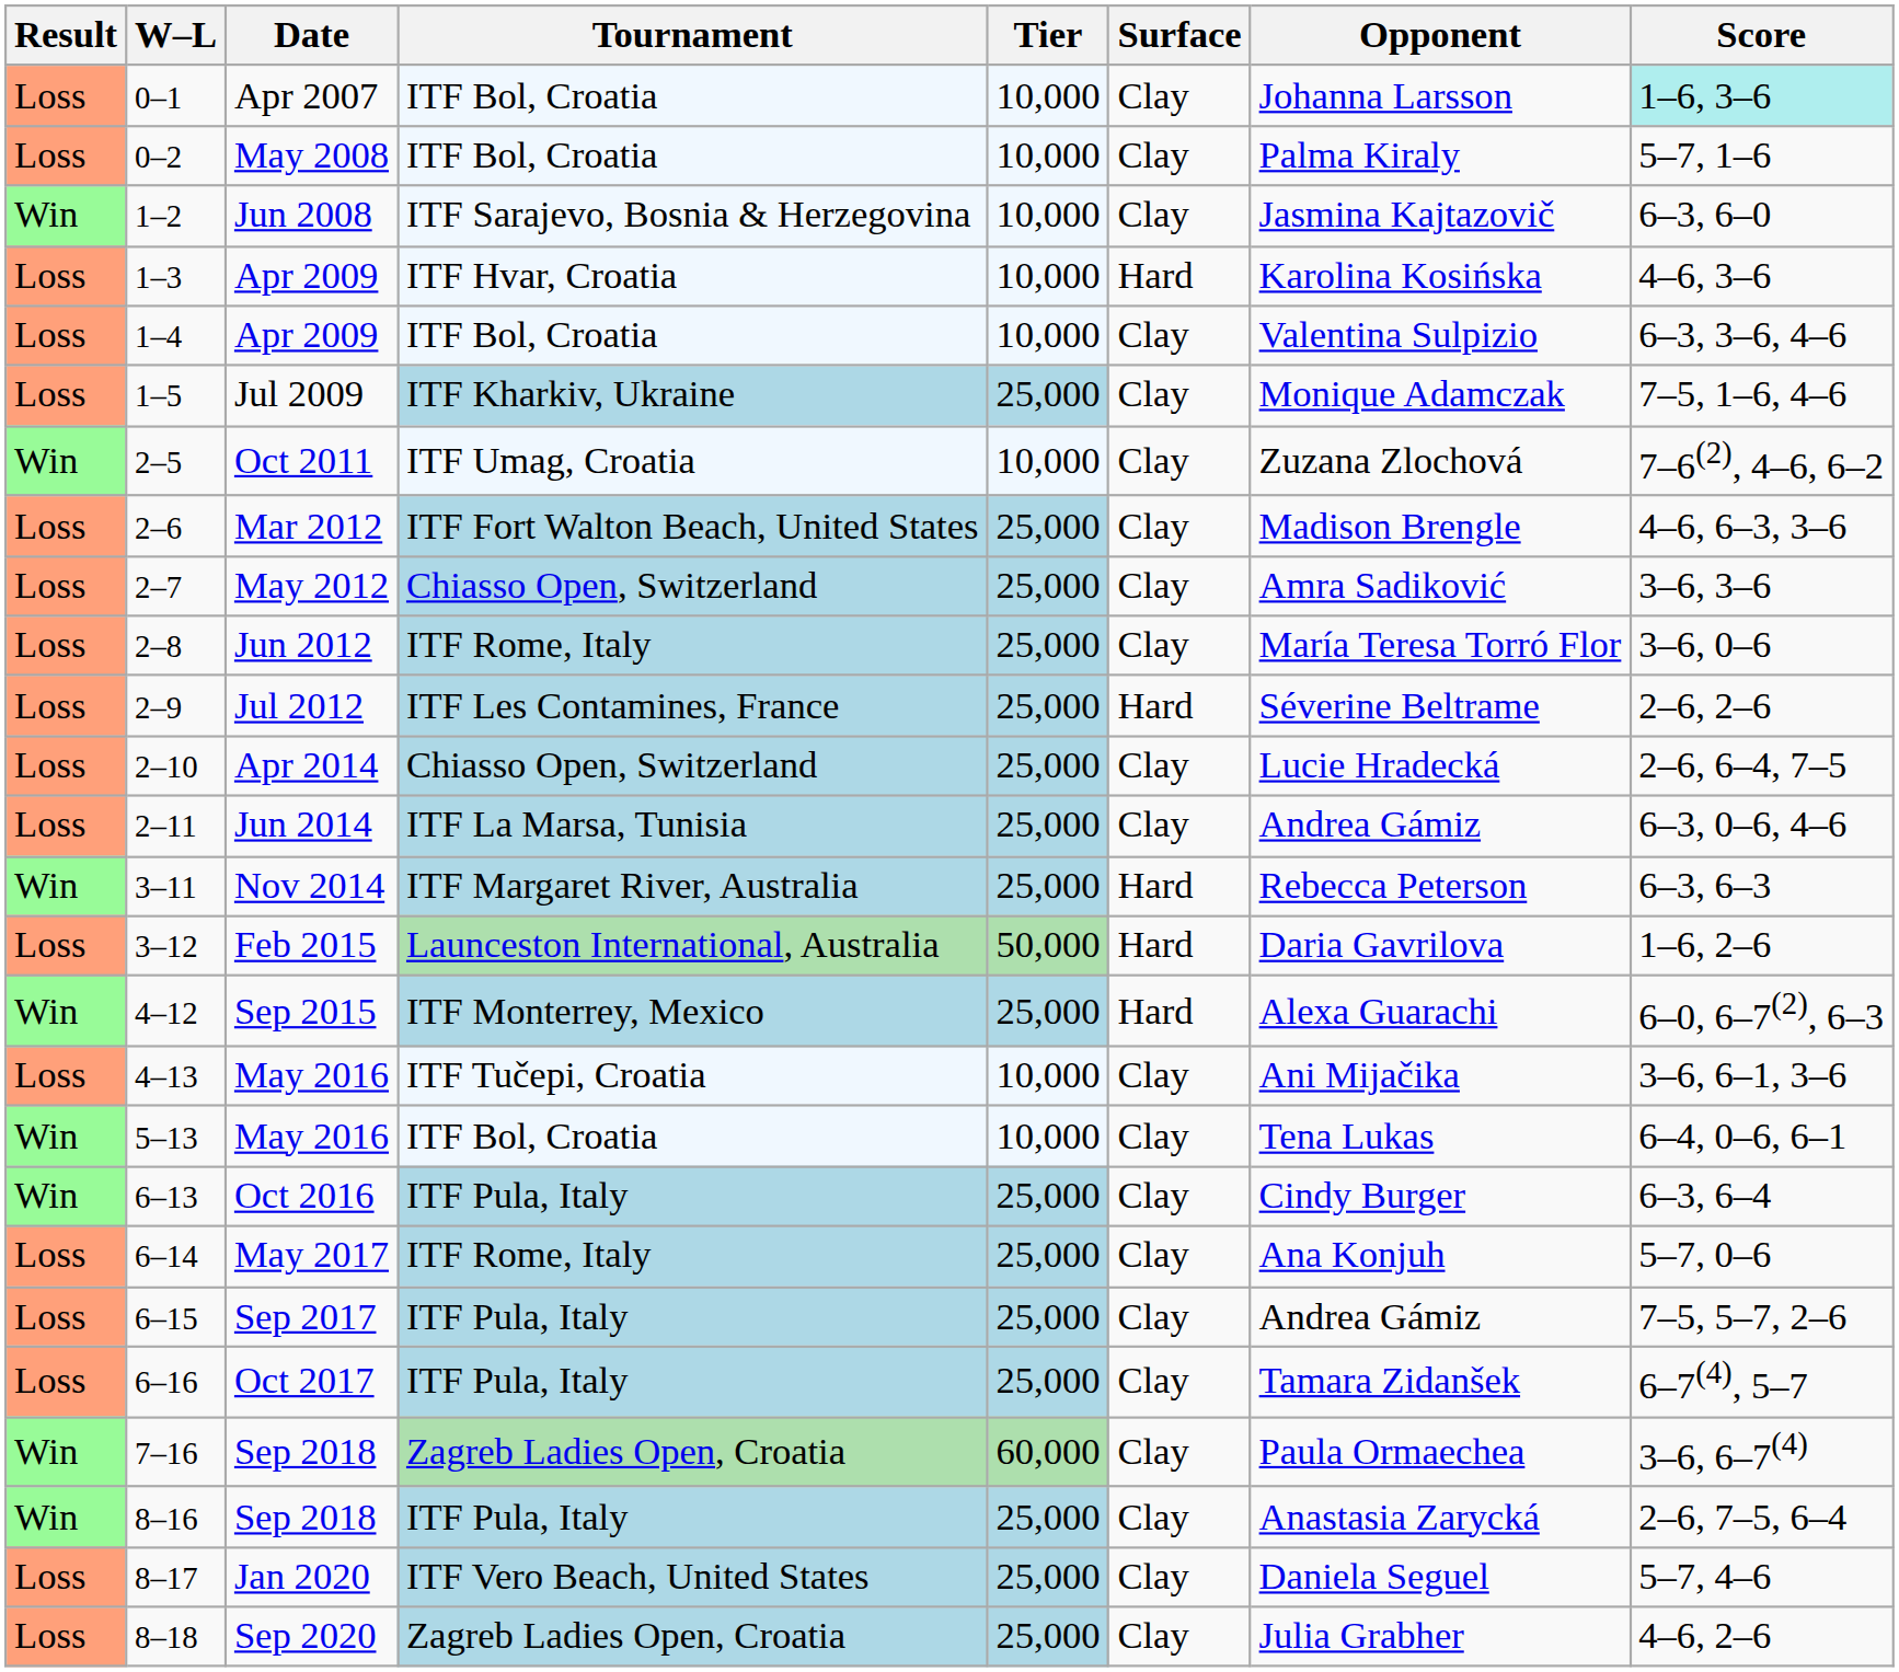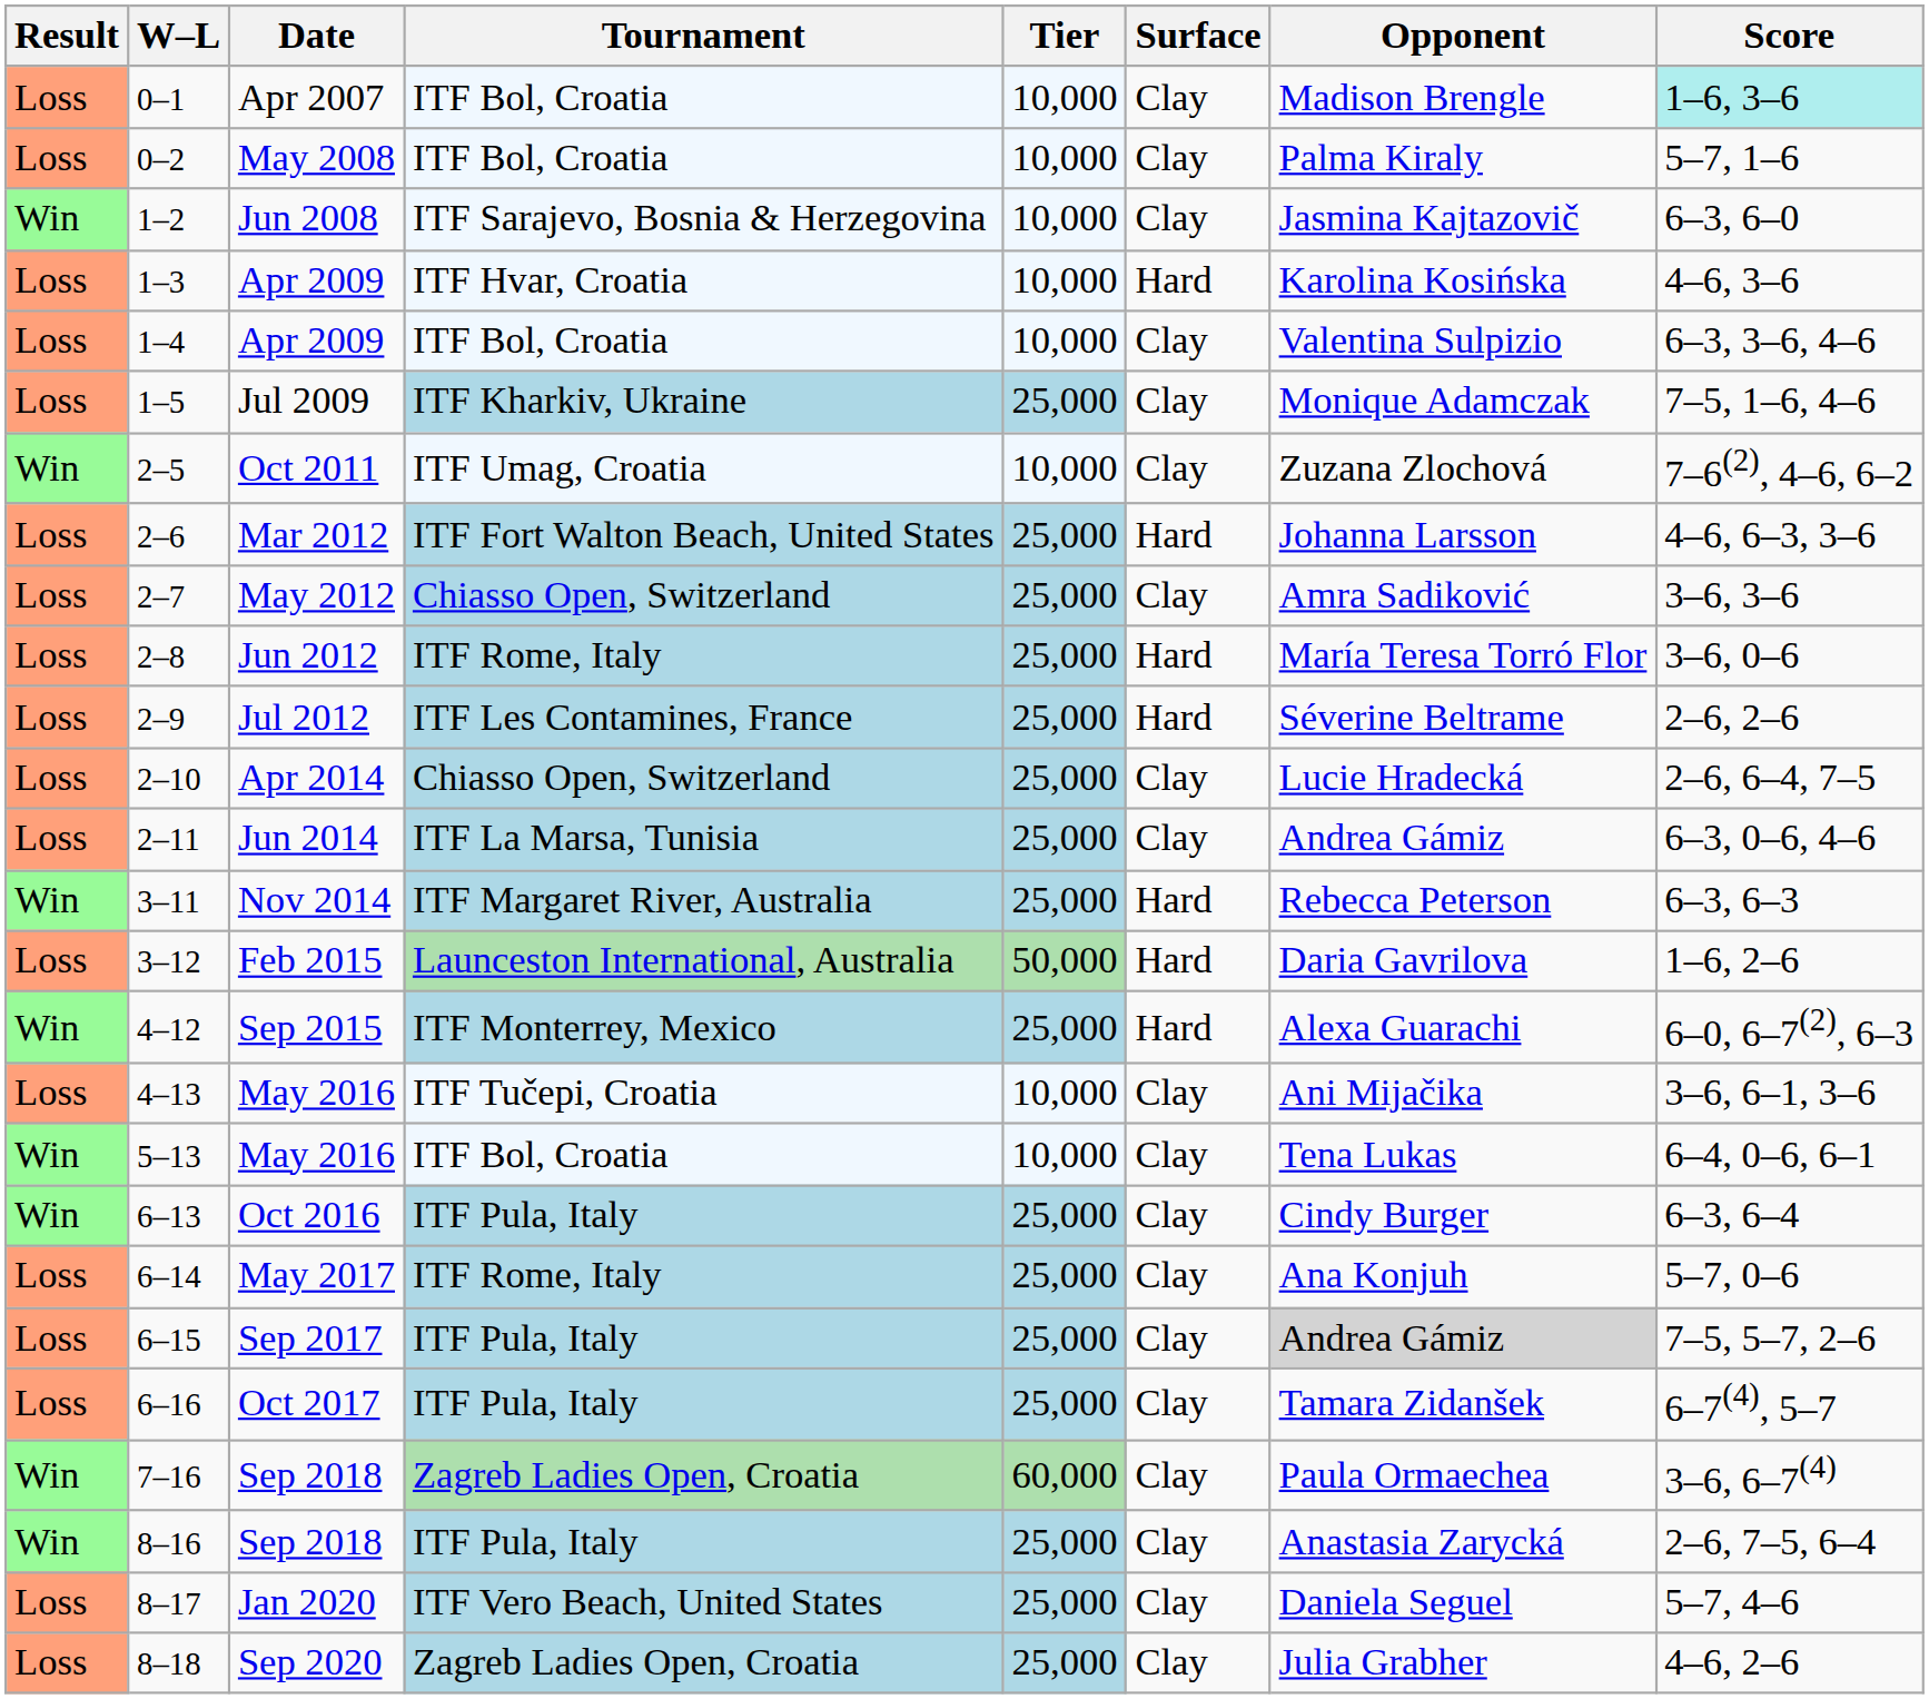 <table class="sortable wikitable">
 <tr>
 <th>Result</th>
 <th class="unsortable">W–L</th>
 <th>Date</th>
 <th>Tournament</th>
 <th>Tier</th>
 <th>Surface</th>
 <th>Opponent</th>
 <th class="unsortable">Score</th>
 </tr>
 <tr>
 <td style="background:#ffa07a;">Loss</td>
 <td><small>0–1</small></td>
 <td>Apr 2007</td>
 <td style="background:#f0f8ff;">ITF Bol, Croatia</td>
 <td style="background:#f0f8ff;">10,000</td>
 <td>Clay</td>
-<td> <a href='#'>Johanna Larsson</a></td>
+<td> <a href='#'>Madison Brengle</a></td>
 <td style="background: paleturquoise;">1–6, 3–6</td>
 </tr>
 <tr>
 <td style="background:#ffa07a;">Loss</td>
 <td><small>0–2</small></td>
 <td><a href='#'>May 2008</a></td>
 <td style="background:#f0f8ff;">ITF Bol, Croatia</td>
 <td style="background:#f0f8ff;">10,000</td>
 <td>Clay</td>
 <td> <a href='#'>Palma Kiraly</a></td>
 <td>5–7, 1–6</td>
 </tr>
 <tr>
 <td style="background:#98fb98;">Win</td>
 <td><small>1–2</small></td>
 <td><a href='#'>Jun 2008</a></td>
 <td style="background:#f0f8ff;">ITF Sarajevo, Bosnia & Herzegovina</td>
 <td style="background:#f0f8ff;">10,000</td>
 <td>Clay</td>
 <td> <a href='#'>Jasmina Kajtazovič</a></td>
 <td>6–3, 6–0</td>
 </tr>
 <tr>
 <td style="background:#ffa07a;">Loss</td>
 <td><small>1–3</small></td>
 <td><a href='#'>Apr 2009</a></td>
 <td style="background:#f0f8ff;">ITF Hvar, Croatia</td>
 <td style="background:#f0f8ff;">10,000</td>
 <td>Hard</td>
 <td> <a href='#'>Karolina Kosińska</a></td>
 <td>4–6, 3–6</td>
 </tr>
 <tr>
 <td style="background:#ffa07a;">Loss</td>
 <td><small>1–4</small></td>
 <td><a href='#'>Apr 2009</a></td>
 <td style="background:#f0f8ff;">ITF Bol, Croatia</td>
 <td style="background:#f0f8ff;">10,000</td>
 <td>Clay</td>
 <td> <a href='#'>Valentina Sulpizio</a></td>
 <td>6–3, 3–6, 4–6</td>
 </tr>
 <tr>
 <td style="background:#ffa07a;">Loss</td>
 <td><small>1–5</small></td>
 <td>Jul 2009</td>
 <td style="background:lightblue;">ITF Kharkiv, Ukraine</td>
 <td style="background:lightblue;">25,000</td>
 <td>Clay</td>
 <td> <a href='#'>Monique Adamczak</a></td>
 <td>7–5, 1–6, 4–6</td>
 </tr>
 <tr>
 <td style="background:#98fb98;">Win</td>
 <td><small>2–5</small></td>
 <td><a href='#'>Oct 2011</a></td>
 <td style="background:#f0f8ff;">ITF Umag, Croatia</td>
 <td style="background:#f0f8ff;">10,000</td>
 <td>Clay</td>
 <td> Zuzana Zlochová</td>
 <td>7–6<sup>(2)</sup>, 4–6, 6–2</td>
 </tr>
 <tr>
 <td style="background:#ffa07a;">Loss</td>
 <td><small>2–6</small></td>
 <td><a href='#'>Mar 2012</a></td>
 <td style="background:lightblue;">ITF Fort Walton Beach, United States</td>
 <td style="background:lightblue;">25,000</td>
-<td>Clay</td>
-<td> <a href='#'>Madison Brengle</a></td>
+<td>Hard</td>
+<td> <a href='#'>Johanna Larsson</a></td>
 <td>4–6, 6–3, 3–6</td>
 </tr>
 <tr>
 <td style="background:#ffa07a;">Loss</td>
 <td><small>2–7</small></td>
 <td><a href='#'>May 2012</a></td>
 <td style="background:lightblue;"><a href='#'>Chiasso Open</a>, Switzerland</td>
 <td style="background:lightblue;">25,000</td>
 <td>Clay</td>
 <td> <a href='#'>Amra Sadiković</a></td>
 <td>3–6, 3–6</td>
 </tr>
 <tr>
 <td style="background:#ffa07a;">Loss</td>
 <td><small>2–8</small></td>
 <td><a href='#'>Jun 2012</a></td>
 <td style="background:lightblue;">ITF Rome, Italy</td>
 <td style="background:lightblue;">25,000</td>
-<td>Clay</td>
+<td>Hard</td>
 <td> <a href='#'>María Teresa Torró Flor</a></td>
 <td>3–6, 0–6</td>
 </tr>
 <tr>
 <td style="background:#ffa07a;">Loss</td>
 <td><small>2–9</small></td>
 <td><a href='#'>Jul 2012</a></td>
 <td style="background:lightblue;">ITF Les Contamines, France</td>
 <td style="background:lightblue;">25,000</td>
 <td>Hard</td>
 <td> <a href='#'>Séverine Beltrame</a></td>
 <td>2–6, 2–6</td>
 </tr>
 <tr>
 <td style="background:#ffa07a;">Loss</td>
 <td><small>2–10</small></td>
 <td><a href='#'>Apr 2014</a></td>
 <td style="background:lightblue;">Chiasso Open, Switzerland</td>
 <td style="background:lightblue;">25,000</td>
 <td>Clay</td>
 <td> <a href='#'>Lucie Hradecká</a></td>
 <td>2–6, 6–4, 7–5</td>
 </tr>
 <tr>
 <td style="background:#ffa07a;">Loss</td>
 <td><small>2–11</small></td>
 <td><a href='#'>Jun 2014</a></td>
 <td style="background:lightblue;">ITF La Marsa, Tunisia</td>
 <td style="background:lightblue;">25,000</td>
 <td>Clay</td>
 <td> <a href='#'>Andrea Gámiz</a></td>
 <td>6–3, 0–6, 4–6</td>
 </tr>
 <tr>
 <td style="background:#98fb98;">Win</td>
 <td><small>3–11</small></td>
 <td><a href='#'>Nov 2014</a></td>
 <td style="background:lightblue;">ITF Margaret River, Australia</td>
 <td style="background:lightblue;">25,000</td>
 <td>Hard</td>
 <td> <a href='#'>Rebecca Peterson</a></td>
 <td>6–3, 6–3</td>
 </tr>
 <tr>
 <td style="background:#ffa07a;">Loss</td>
 <td><small>3–12</small></td>
 <td><a href='#'>Feb 2015</a></td>
 <td style="background:#addfad;"><a href='#'>Launceston International</a>, Australia</td>
 <td style="background:#addfad;">50,000</td>
 <td>Hard</td>
 <td> <a href='#'>Daria Gavrilova</a></td>
 <td>1–6, 2–6</td>
 </tr>
 <tr>
 <td style="background:#98fb98;">Win</td>
 <td><small>4–12</small></td>
 <td><a href='#'>Sep 2015</a></td>
 <td style="background:lightblue;">ITF Monterrey, Mexico</td>
 <td style="background:lightblue;">25,000</td>
 <td>Hard</td>
 <td> <a href='#'>Alexa Guarachi</a></td>
 <td>6–0, 6–7<sup>(2)</sup>, 6–3</td>
 </tr>
 <tr>
 <td style="background:#ffa07a;">Loss</td>
 <td><small>4–13</small></td>
 <td><a href='#'>May 2016</a></td>
 <td style="background:#f0f8ff;">ITF Tučepi, Croatia</td>
 <td style="background:#f0f8ff;">10,000</td>
 <td>Clay</td>
 <td> <a href='#'>Ani Mijačika</a></td>
 <td>3–6, 6–1, 3–6</td>
 </tr>
 <tr>
 <td style="background:#98fb98;">Win</td>
 <td><small>5–13</small></td>
 <td><a href='#'>May 2016</a></td>
 <td style="background:#f0f8ff;">ITF Bol, Croatia</td>
 <td style="background:#f0f8ff;">10,000</td>
 <td>Clay</td>
 <td> <a href='#'>Tena Lukas</a></td>
 <td>6–4, 0–6, 6–1</td>
 </tr>
 <tr>
 <td style="background:#98fb98;">Win</td>
 <td><small>6–13</small></td>
 <td><a href='#'>Oct 2016</a></td>
 <td style="background:lightblue;">ITF Pula, Italy</td>
 <td style="background:lightblue;">25,000</td>
 <td>Clay</td>
 <td> <a href='#'>Cindy Burger</a></td>
 <td>6–3, 6–4</td>
 </tr>
 <tr>
 <td style="background:#ffa07a;">Loss</td>
 <td><small>6–14</small></td>
 <td><a href='#'>May 2017</a></td>
 <td style="background:lightblue;">ITF Rome, Italy</td>
 <td style="background:lightblue;">25,000</td>
 <td>Clay</td>
 <td> <a href='#'>Ana Konjuh</a></td>
 <td>5–7, 0–6</td>
 </tr>
 <tr>
 <td style="background:#ffa07a;">Loss</td>
 <td><small>6–15</small></td>
 <td><a href='#'>Sep 2017</a></td>
 <td style="background:lightblue;">ITF Pula, Italy</td>
 <td style="background:lightblue;">25,000</td>
 <td>Clay</td>
-<td> Andrea Gámiz</td>
+<td style="background: lightgrey;"> Andrea Gámiz</td>
 <td>7–5, 5–7, 2–6</td>
 </tr>
 <tr>
 <td style="background:#ffa07a;">Loss</td>
 <td><small>6–16</small></td>
 <td><a href='#'>Oct 2017</a></td>
 <td style="background:lightblue;">ITF Pula, Italy</td>
 <td style="background:lightblue;">25,000</td>
 <td>Clay</td>
 <td> <a href='#'>Tamara Zidanšek</a></td>
 <td>6–7<sup>(4)</sup>, 5–7</td>
 </tr>
 <tr>
 <td style="background:#98fb98;">Win</td>
 <td><small>7–16</small></td>
 <td><a href='#'>Sep 2018</a></td>
 <td style="background:#addfad;"><a href='#'>Zagreb Ladies Open</a>, Croatia</td>
 <td style="background:#addfad;">60,000</td>
 <td>Clay</td>
 <td> <a href='#'>Paula Ormaechea</a></td>
 <td>3–6, 6–7<sup>(4)</sup></td>
 </tr>
 <tr>
 <td style="background:#98fb98;">Win</td>
 <td><small>8–16</small></td>
 <td><a href='#'>Sep 2018</a></td>
 <td style="background:lightblue;">ITF Pula, Italy</td>
 <td style="background:lightblue;">25,000</td>
 <td>Clay</td>
 <td> <a href='#'>Anastasia Zarycká</a></td>
 <td>2–6, 7–5, 6–4</td>
 </tr>
 <tr>
 <td style="background:#ffa07a;">Loss</td>
 <td><small>8–17</small></td>
 <td><a href='#'>Jan 2020</a></td>
 <td style="background:lightblue;">ITF Vero Beach, United States</td>
 <td style="background:lightblue;">25,000</td>
 <td>Clay</td>
 <td> <a href='#'>Daniela Seguel</a></td>
 <td>5–7, 4–6</td>
 </tr>
 <tr>
 <td style="background:#ffa07a;">Loss</td>
 <td><small>8–18</small></td>
 <td><a href='#'>Sep 2020</a></td>
 <td style="background:lightblue;">Zagreb Ladies Open, Croatia</td>
 <td style="background:lightblue;">25,000</td>
 <td>Clay</td>
 <td> <a href='#'>Julia Grabher</a></td>
 <td>4–6, 2–6</td>
 </tr>
 </table>
